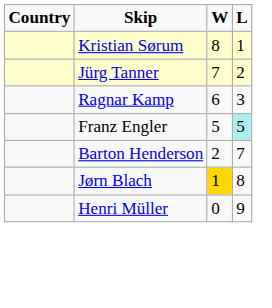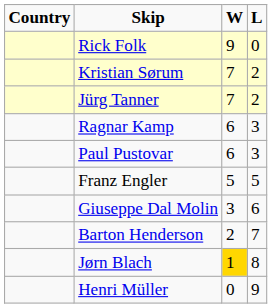 <table class="wikitable">
 <tr align=center>
 <td><strong>Country</strong></td>
 <td><strong>Skip</strong></td>
 <td><strong>W</strong></td>
 <td><strong>L</strong></td>
 </tr>
 <tr bgcolor=#ffffcc>
 <td></td>
+<td><a href='#'>Rick Folk</a></td>
+<td>9</td>
+<td>0</td>
+</tr>
+<tr bgcolor=#ffffcc>
+<td></td>
 <td><a href='#'>Kristian Sørum</a></td>
-<td>8</td>
-<td>1</td>
+<td>7</td>
+<td>2</td>
 </tr>
 <tr bgcolor=#ffffcc>
 <td></td>
 <td><a href='#'>Jürg Tanner</a></td>
 <td>7</td>
 <td>2</td>
 </tr>
 <tr>
 <td></td>
 <td><a href='#'>Ragnar Kamp</a></td>
 <td>6</td>
 <td>3</td>
 </tr>
 <tr>
 <td></td>
+<td><a href='#'>Paul Pustovar</a></td>
+<td>6</td>
+<td>3</td>
+</tr>
+<tr>
+<td></td>
 <td>Franz Engler</td>
 <td>5</td>
-<td style="background: paleturquoise;">5</td>
+<td>5</td>
+</tr>
+<tr>
+<td></td>
+<td><a href='#'>Giuseppe Dal Molin</a></td>
+<td>3</td>
+<td>6</td>
 </tr>
 <tr>
 <td></td>
 <td><a href='#'>Barton Henderson</a></td>
 <td>2</td>
 <td>7</td>
 </tr>
 <tr>
 <td></td>
 <td><a href='#'>Jørn Blach</a></td>
 <td style="background: gold;">1</td>
 <td>8</td>
 </tr>
 <tr>
 <td></td>
 <td><a href='#'>Henri Müller</a></td>
 <td>0</td>
 <td>9</td>
 </tr>
 </table>
